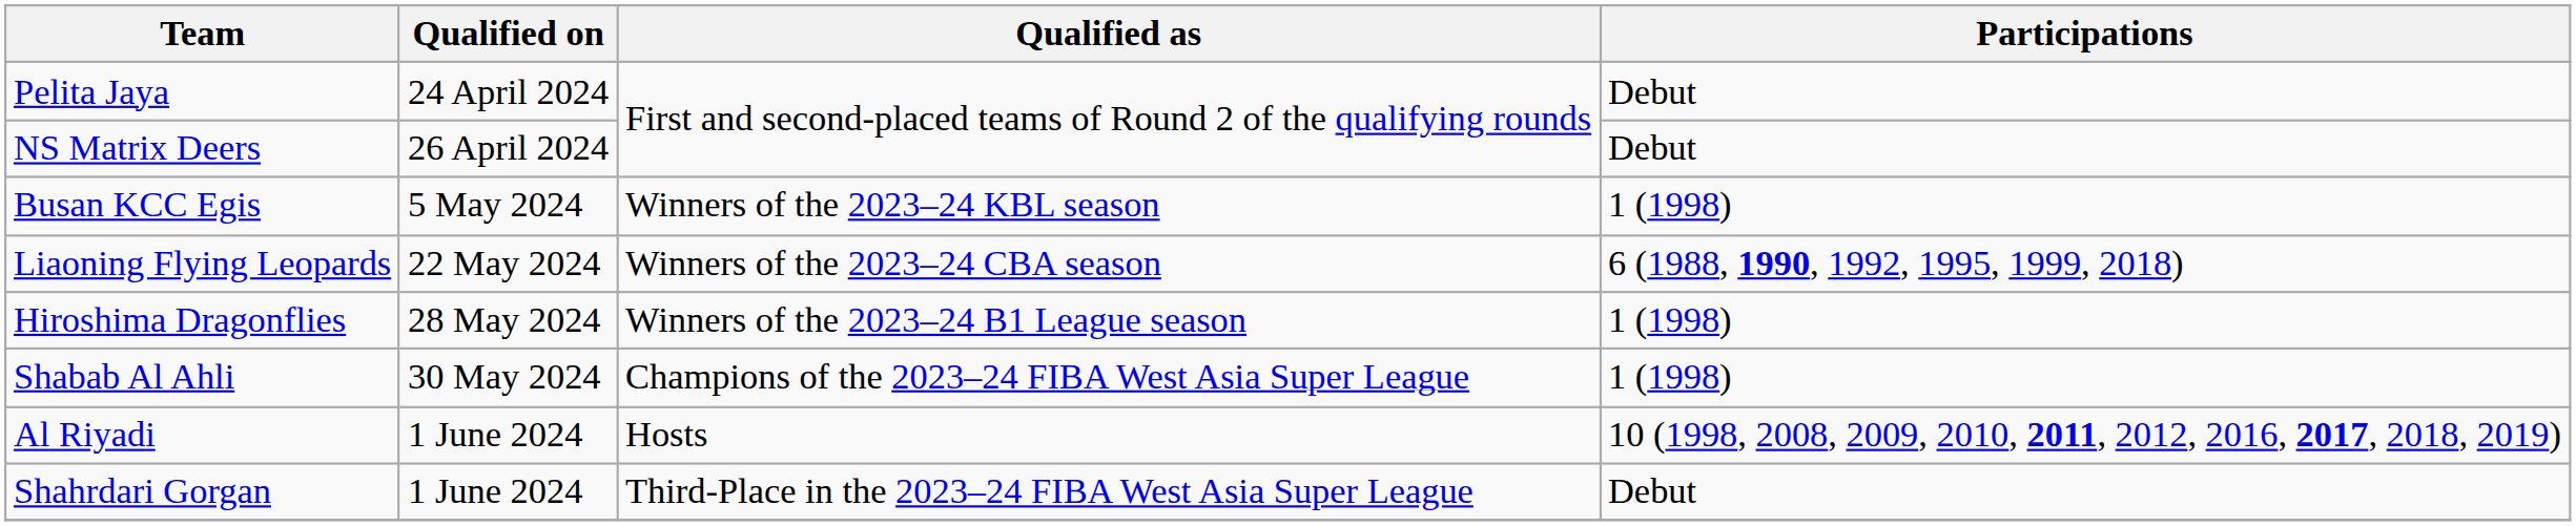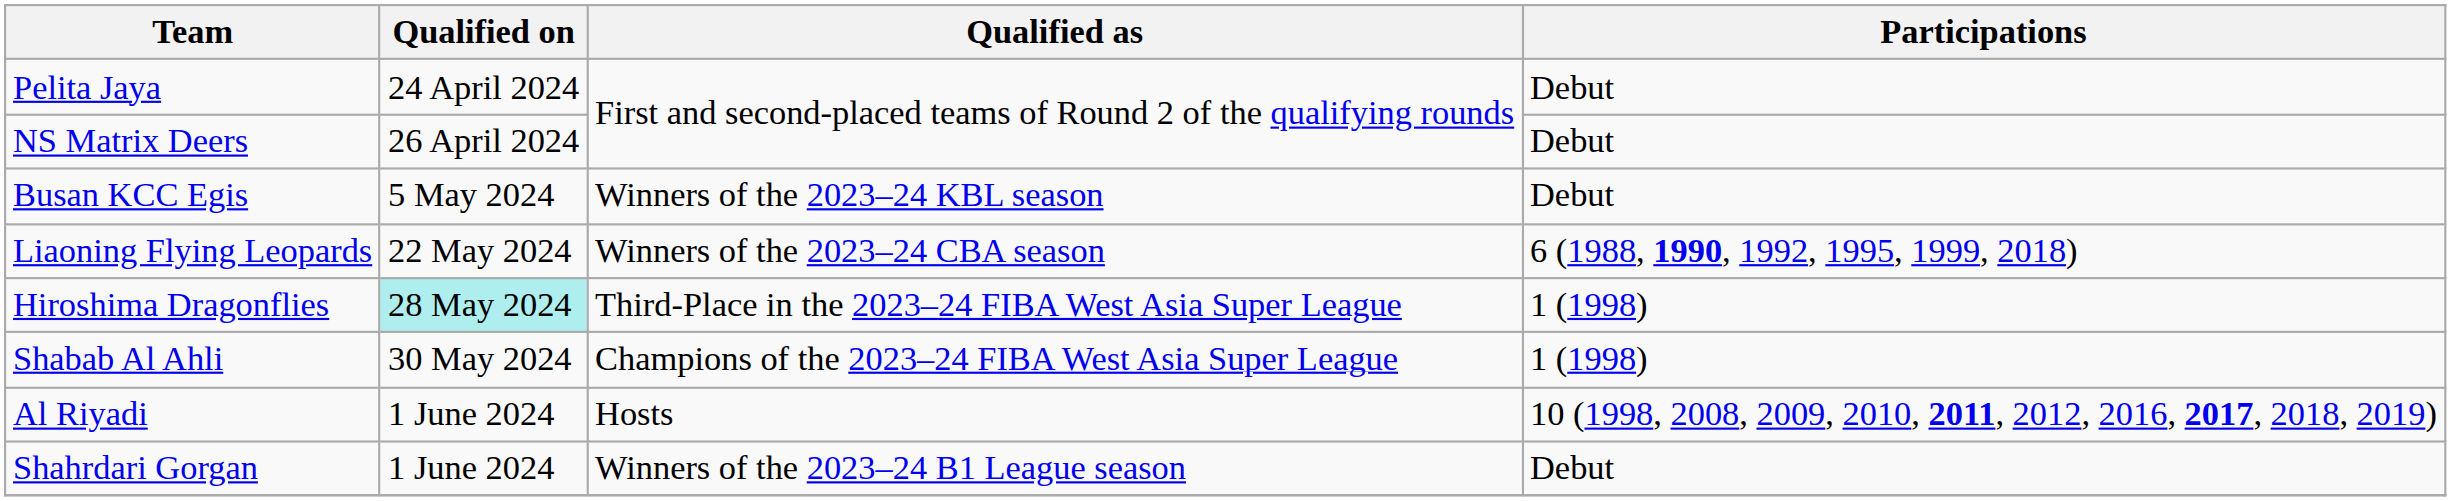 <table class="wikitable">
 <tr>
 <th>Team</th>
 <th>Qualified on</th>
 <th>Qualified as</th>
 <th>Participations</th>
 </tr>
 <tr>
 <td> <a href='#'>Pelita Jaya</a></td>
 <td>24 April 2024</td>
 <td rowspan="2">First and second-placed teams of Round 2 of the <a href='#'>qualifying rounds</a></td>
 <td>Debut</td>
 </tr>
 <tr>
 <td> <a href='#'>NS Matrix Deers</a></td>
 <td>26 April 2024</td>
 <td>Debut</td>
 </tr>
 <tr>
 <td> <a href='#'>Busan KCC Egis</a></td>
 <td>5 May 2024</td>
 <td>Winners of the <a href='#'>2023–24 KBL season</a></td>
-<td>1 (<a href='#'>1998</a>)</td>
+<td>Debut</td>
 </tr>
 <tr>
 <td> <a href='#'>Liaoning Flying Leopards</a></td>
 <td>22 May 2024</td>
 <td>Winners of the <a href='#'>2023–24 CBA season</a></td>
 <td>6 (<a href='#'>1988</a>, <strong><a href='#'>1990</a></strong>, <a href='#'>1992</a>, <a href='#'>1995</a>, <a href='#'>1999</a>, <a href='#'>2018</a>)</td>
 </tr>
 <tr>
 <td> <a href='#'>Hiroshima Dragonflies</a></td>
-<td>28 May 2024</td>
-<td>Winners of the <a href='#'>2023–24 B1 League season</a></td>
+<td style="background: paleturquoise;">28 May 2024</td>
+<td>Third-Place in the <a href='#'>2023–24 FIBA West Asia Super League</a></td>
 <td>1 (<a href='#'>1998</a>)</td>
 </tr>
 <tr>
 <td> <a href='#'>Shabab Al Ahli</a></td>
 <td>30 May 2024</td>
 <td>Champions of the <a href='#'>2023–24 FIBA West Asia Super League</a></td>
 <td>1 (<a href='#'>1998</a>)</td>
 </tr>
 <tr>
 <td> <a href='#'>Al Riyadi</a></td>
 <td>1 June 2024</td>
 <td>Hosts</td>
 <td>10 (<a href='#'>1998</a>, <a href='#'>2008</a>, <a href='#'>2009</a>, <a href='#'>2010</a>, <strong><a href='#'>2011</a></strong>, <a href='#'>2012</a>, <a href='#'>2016</a>, <strong><a href='#'>2017</a></strong>, <a href='#'>2018</a>, <a href='#'>2019</a>)</td>
 </tr>
 <tr>
 <td> <a href='#'>Shahrdari Gorgan</a></td>
 <td>1 June 2024</td>
-<td>Third-Place in the <a href='#'>2023–24 FIBA West Asia Super League</a></td>
+<td>Winners of the <a href='#'>2023–24 B1 League season</a></td>
 <td>Debut</td>
 </tr>
 <tr>
 </tr>
 </table>
